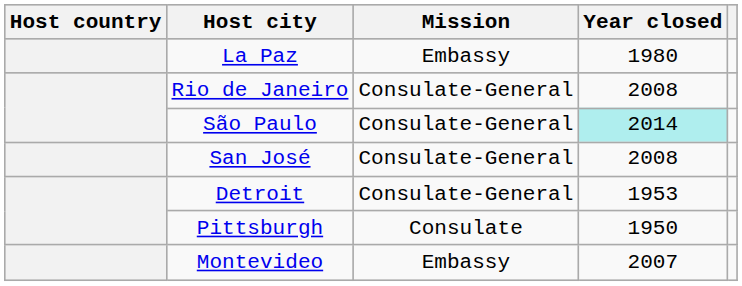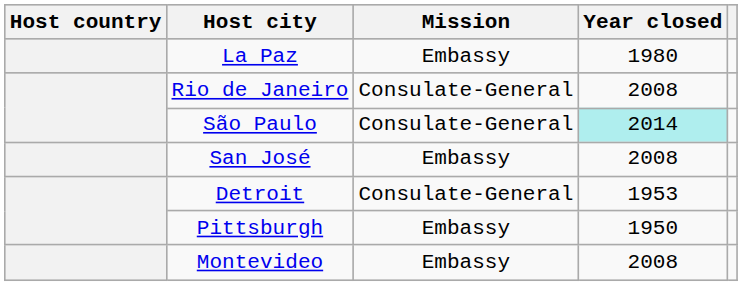 <table class="wikitable plainrowheaders" style="text-align:center;">
 <tr>
 <th scope="col">Host country</th>
 <th scope="col">Host city</th>
 <th scope="col">Mission</th>
 <th scope="col">Year closed</th>
 <th scope="col"></th>
 </tr>
 <tr>
 <th scope="row"></th>
 <td><a href='#'>La Paz</a></td>
 <td>Embassy</td>
 <td>1980</td>
 <td></td>
 </tr>
 <tr>
 <th scope="row"  rowspan="2"></th>
 <td><a href='#'>Rio de Janeiro</a></td>
 <td>Consulate-General</td>
 <td>2008</td>
 <td></td>
 </tr>
 <tr>
 <td><a href='#'>São Paulo</a></td>
 <td>Consulate-General</td>
 <td style="background: paleturquoise;">2014</td>
 <td></td>
 </tr>
 <tr>
 <th scope="row"></th>
 <td><a href='#'>San José</a></td>
-<td>Consulate-General</td>
+<td>Embassy</td>
 <td>2008</td>
 <td></td>
 </tr>
 <tr>
 <th scope="row"  rowspan="2"></th>
 <td><a href='#'>Detroit</a></td>
 <td>Consulate-General</td>
 <td>1953</td>
 <td></td>
 </tr>
 <tr>
 <td><a href='#'>Pittsburgh</a></td>
-<td>Consulate</td>
+<td>Embassy</td>
 <td>1950</td>
 <td></td>
 </tr>
 <tr>
 <th scope="row"></th>
 <td><a href='#'>Montevideo</a></td>
 <td>Embassy</td>
-<td>2007</td>
+<td>2008</td>
 <td></td>
 </tr>
 </table>
